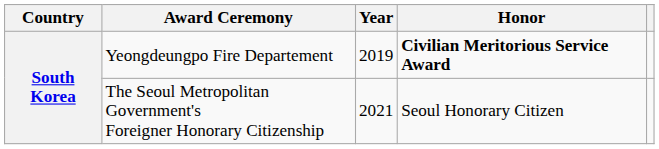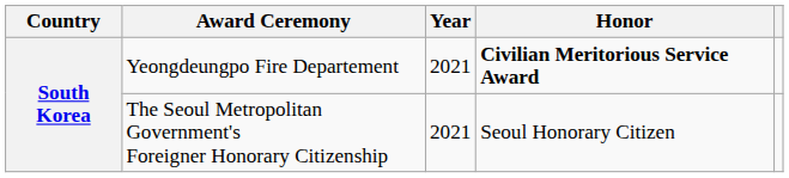 <table class="wikitable plainrowheaders sortable">
 <tr>
 <th scope="col">Country</th>
 <th scope="col">Award Ceremony</th>
 <th scope="col">Year</th>
 <th scope="col">Honor</th>
 <th class="unsortable" scope="col"></th>
 </tr>
 <tr>
 <th scope="row" rowspan="2"><a href='#'>South Korea</a></th>
 <td>Yeongdeungpo Fire Departement</td>
-<td>2019</td>
+<td>2021</td>
 <td><strong>Civilian Meritorious Service Award</strong></td>
 <td></td>
 </tr>
 <tr>
 <td>The Seoul Metropolitan Government's<br>Foreigner Honorary Citizenship</td>
 <td>2021</td>
 <td>Seoul Honorary Citizen</td>
 <td></td>
 </tr>
 </table>
